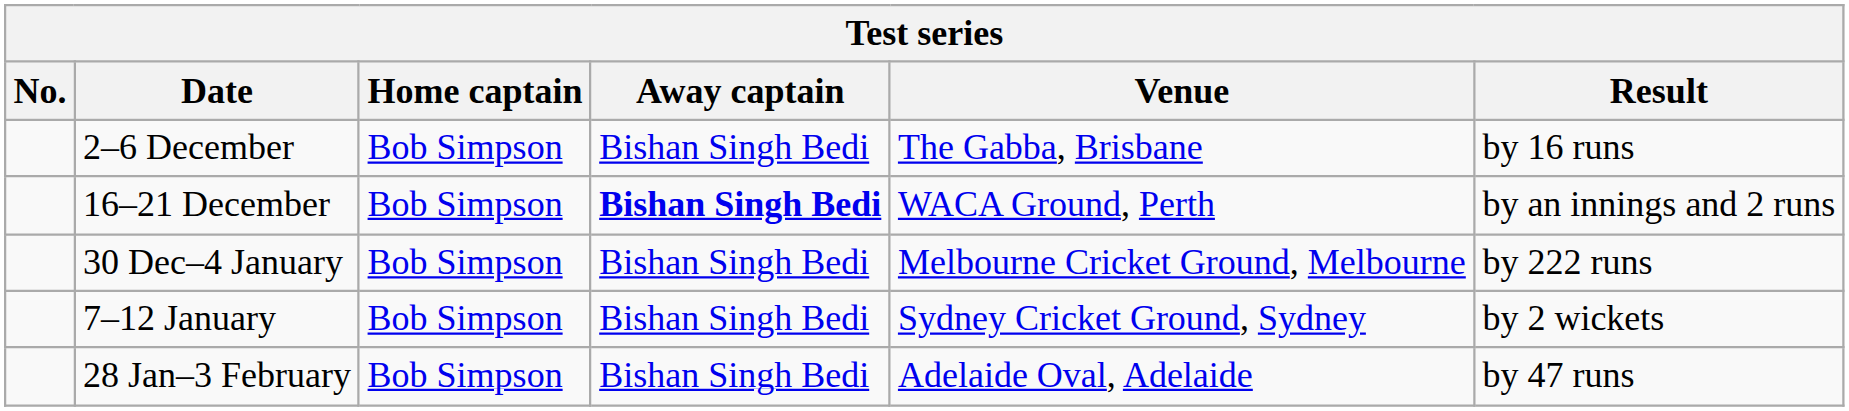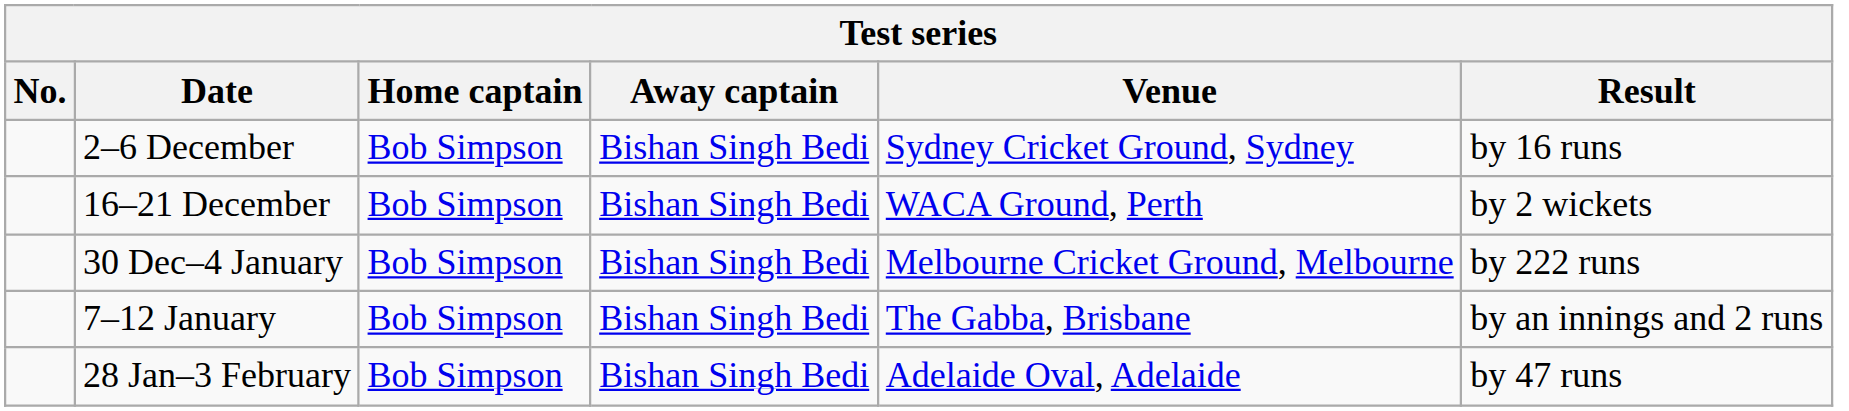 <table class="wikitable">
 <tr>
 <th colspan="9">Test series</th>
 </tr>
 <tr>
 <th>No.</th>
 <th>Date</th>
 <th>Home captain</th>
 <th>Away captain</th>
 <th>Venue</th>
 <th>Result</th>
 </tr>
 <tr>
 <td></td>
 <td>2–6 December</td>
 <td><a href='#'>Bob Simpson</a></td>
 <td><a href='#'>Bishan Singh Bedi</a></td>
-<td><a href='#'>The Gabba</a>, <a href='#'>Brisbane</a></td>
+<td><a href='#'>Sydney Cricket Ground</a>, <a href='#'>Sydney</a></td>
 <td> by 16 runs</td>
 </tr>
 <tr>
 <td></td>
 <td>16–21 December</td>
 <td><a href='#'>Bob Simpson</a></td>
-<td><strong><a href='#'>Bishan Singh Bedi</a></strong></td>
+<td><a href='#'>Bishan Singh Bedi</a></td>
 <td><a href='#'>WACA Ground</a>, <a href='#'>Perth</a></td>
-<td> by an innings and 2 runs</td>
+<td> by 2 wickets</td>
 </tr>
 <tr>
 <td></td>
 <td>30 Dec–4 January</td>
 <td><a href='#'>Bob Simpson</a></td>
 <td><a href='#'>Bishan Singh Bedi</a></td>
 <td><a href='#'>Melbourne Cricket Ground</a>, <a href='#'>Melbourne</a></td>
 <td> by 222 runs</td>
 </tr>
 <tr>
 <td></td>
 <td>7–12 January</td>
 <td><a href='#'>Bob Simpson</a></td>
 <td><a href='#'>Bishan Singh Bedi</a></td>
-<td><a href='#'>Sydney Cricket Ground</a>, <a href='#'>Sydney</a></td>
-<td> by 2 wickets</td>
+<td><a href='#'>The Gabba</a>, <a href='#'>Brisbane</a></td>
+<td> by an innings and 2 runs</td>
 </tr>
 <tr>
 <td></td>
 <td>28 Jan–3 February</td>
 <td><a href='#'>Bob Simpson</a></td>
 <td><a href='#'>Bishan Singh Bedi</a></td>
 <td><a href='#'>Adelaide Oval</a>, <a href='#'>Adelaide</a></td>
 <td> by 47 runs</td>
 </tr>
 </table>
